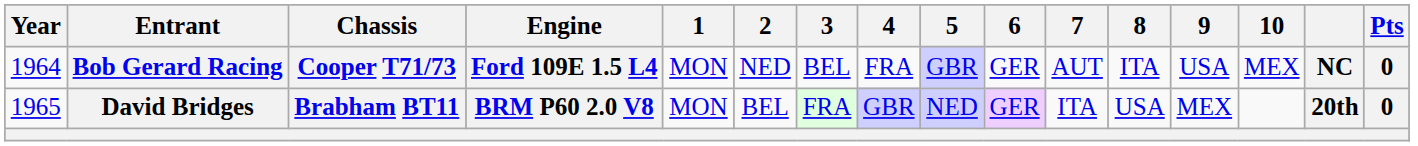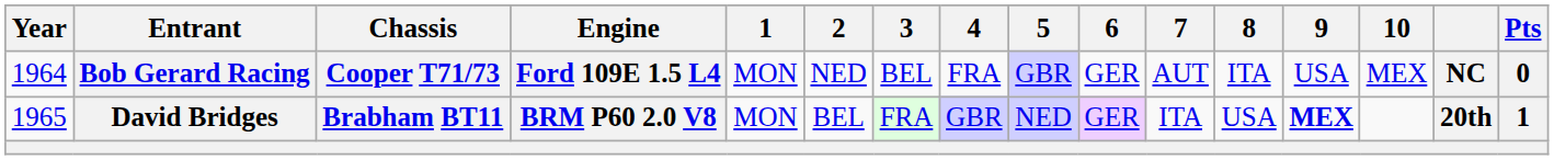 <table class="wikitable" style="text-align:center; font-size:90%">
 <tr>
 <th>Year</th>
 <th>Entrant</th>
 <th>Chassis</th>
 <th>Engine</th>
 <th>1</th>
 <th>2</th>
 <th>3</th>
 <th>4</th>
 <th>5</th>
 <th>6</th>
 <th>7</th>
 <th>8</th>
 <th>9</th>
 <th>10</th>
 <th></th>
 <th><a href='#'>Pts</a></th>
 </tr>
 <tr>
 <td><a href='#'>1964</a></td>
 <th><a href='#'>Bob Gerard Racing</a></th>
 <th><a href='#'>Cooper</a> <a href='#'>T71/73</a></th>
 <th><a href='#'>Ford</a> 109E 1.5 <a href='#'>L4</a></th>
 <td><a href='#'>MON</a></td>
 <td><a href='#'>NED</a></td>
 <td><a href='#'>BEL</a></td>
 <td><a href='#'>FRA</a></td>
 <td style="background:#CFCFFF;"><a href='#'>GBR</a><br></td>
 <td><a href='#'>GER</a></td>
 <td><a href='#'>AUT</a></td>
 <td><a href='#'>ITA</a></td>
 <td><a href='#'>USA</a></td>
 <td><a href='#'>MEX</a></td>
 <th>NC</th>
 <th>0</th>
 </tr>
 <tr>
 <td><a href='#'>1965</a></td>
 <th>David Bridges</th>
 <th><a href='#'>Brabham</a> <a href='#'>BT11</a></th>
 <th><a href='#'>BRM</a> P60 2.0 <a href='#'>V8</a></th>
 <td><a href='#'>MON</a></td>
 <td><a href='#'>BEL</a></td>
 <td style="background:#DFFFDF;"><a href='#'>FRA</a><br></td>
 <td style="background:#CFCFFF;"><a href='#'>GBR</a><br></td>
 <td style="background:#CFCFFF;"><a href='#'>NED</a><br></td>
 <td style="background:#EFCFFF;"><a href='#'>GER</a><br></td>
 <td><a href='#'>ITA</a></td>
 <td><a href='#'>USA</a></td>
-<td><a href='#'>MEX</a></td>
+<td><strong><a href='#'>MEX</a></strong></td>
 <td></td>
 <th>20th</th>
-<th>0</th>
+<th>1</th>
 </tr>
 <tr>
 <th colspan=16></th>
 </tr>
 </table>
